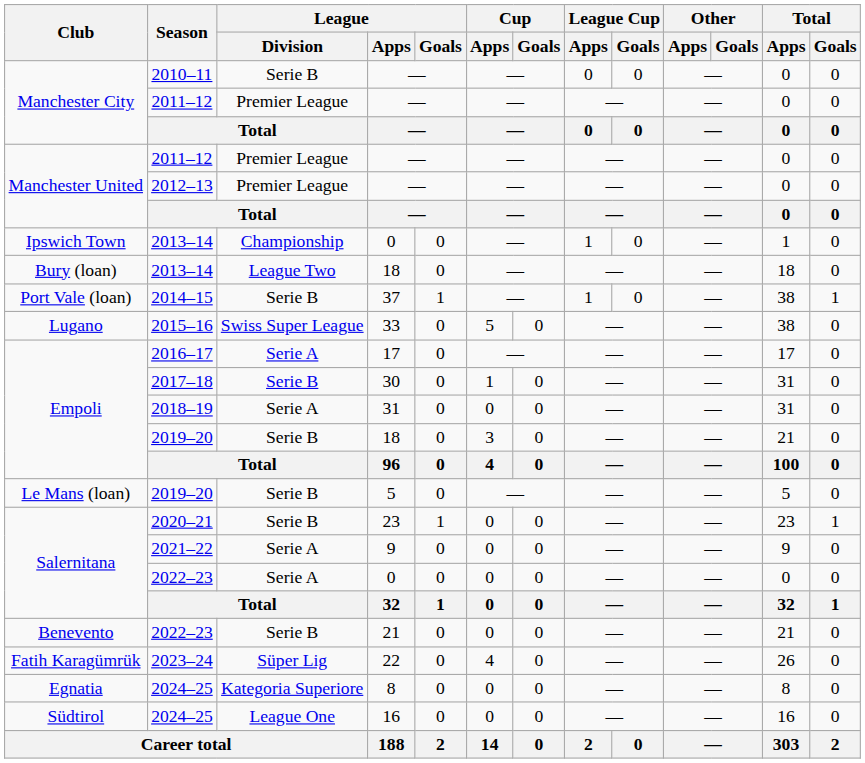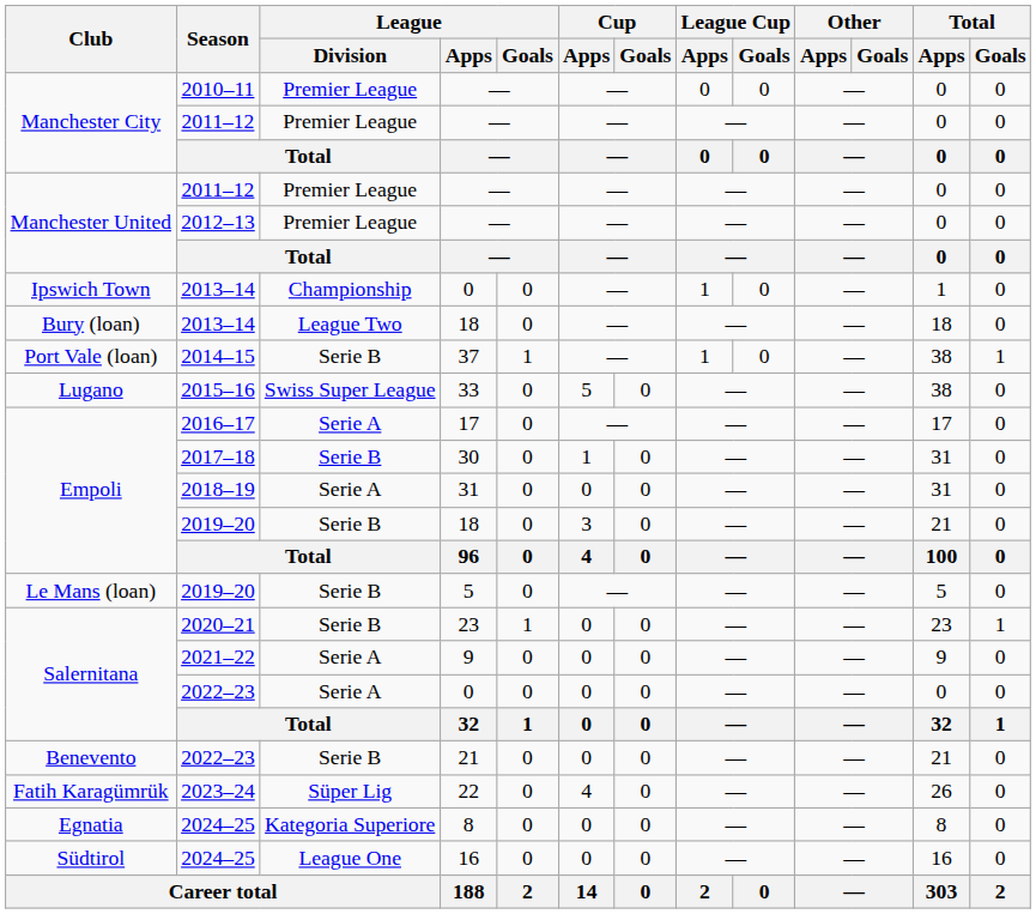 <table class="wikitable" style="text-align:center">
 <tr>
 <th rowspan="2">Club</th>
 <th rowspan="2">Season</th>
 <th colspan="3">League</th>
 <th colspan="2">Cup</th>
 <th colspan="2">League Cup</th>
 <th colspan="2">Other</th>
 <th colspan="2">Total</th>
 </tr>
 <tr>
 <th>Division</th>
 <th>Apps</th>
 <th>Goals</th>
 <th>Apps</th>
 <th>Goals</th>
 <th>Apps</th>
 <th>Goals</th>
 <th>Apps</th>
 <th>Goals</th>
 <th>Apps</th>
 <th>Goals</th>
 </tr>
 <tr>
 <td rowspan="3"><a href='#'>Manchester City</a></td>
 <td><a href='#'>2010–11</a></td>
-<td>Serie B</td>
+<td><a href='#'>Premier League</a></td>
 <td colspan="2">—</td>
 <td colspan="2">—</td>
 <td>0</td>
 <td>0</td>
 <td colspan="2">—</td>
 <td>0</td>
 <td>0</td>
 </tr>
 <tr>
 <td><a href='#'>2011–12</a></td>
 <td>Premier League</td>
 <td colspan="2">—</td>
 <td colspan="2">—</td>
 <td colspan="2">—</td>
 <td colspan="2">—</td>
 <td>0</td>
 <td>0</td>
 </tr>
 <tr>
 <th colspan="2">Total</th>
 <th colspan="2">—</th>
 <th colspan="2">—</th>
 <th>0</th>
 <th>0</th>
 <th colspan="2">—</th>
 <th>0</th>
 <th>0</th>
 </tr>
 <tr>
 <td rowspan="3"><a href='#'>Manchester United</a></td>
 <td><a href='#'>2011–12</a></td>
 <td>Premier League</td>
 <td colspan="2">—</td>
 <td colspan="2">—</td>
 <td colspan="2">—</td>
 <td colspan="2">—</td>
 <td>0</td>
 <td>0</td>
 </tr>
 <tr>
 <td><a href='#'>2012–13</a></td>
 <td>Premier League</td>
 <td colspan="2">—</td>
 <td colspan="2">—</td>
 <td colspan="2">—</td>
 <td colspan="2">—</td>
 <td>0</td>
 <td>0</td>
 </tr>
 <tr>
 <th colspan="2">Total</th>
 <th colspan="2">—</th>
 <th colspan="2">—</th>
 <th colspan="2">—</th>
 <th colspan="2">—</th>
 <th>0</th>
 <th>0</th>
 </tr>
 <tr>
 <td rowspan="1"><a href='#'>Ipswich Town</a></td>
 <td><a href='#'>2013–14</a></td>
 <td><a href='#'>Championship</a></td>
 <td>0</td>
 <td>0</td>
 <td colspan="2">—</td>
 <td>1</td>
 <td>0</td>
 <td colspan="2">—</td>
 <td>1</td>
 <td>0</td>
 </tr>
 <tr>
 <td><a href='#'>Bury</a> (loan)</td>
 <td><a href='#'>2013–14</a></td>
 <td><a href='#'>League Two</a></td>
 <td>18</td>
 <td>0</td>
 <td colspan="2">—</td>
 <td colspan="2">—</td>
 <td colspan="2">—</td>
 <td>18</td>
 <td>0</td>
 </tr>
 <tr>
 <td><a href='#'>Port Vale</a> (loan)</td>
 <td><a href='#'>2014–15</a></td>
 <td>Serie B</td>
 <td>37</td>
 <td>1</td>
 <td colspan="2">—</td>
 <td>1</td>
 <td>0</td>
 <td colspan="2">—</td>
 <td>38</td>
 <td>1</td>
 </tr>
 <tr>
 <td><a href='#'>Lugano</a></td>
 <td><a href='#'>2015–16</a></td>
 <td><a href='#'>Swiss Super League</a></td>
 <td>33</td>
 <td>0</td>
 <td>5</td>
 <td>0</td>
 <td colspan="2">—</td>
 <td colspan="2">—</td>
 <td>38</td>
 <td>0</td>
 </tr>
 <tr>
 <td rowspan="5"><a href='#'>Empoli</a></td>
 <td><a href='#'>2016–17</a></td>
 <td><a href='#'>Serie A</a></td>
 <td>17</td>
 <td>0</td>
 <td colspan="2">—</td>
 <td colspan="2">—</td>
 <td colspan="2">—</td>
 <td>17</td>
 <td>0</td>
 </tr>
 <tr>
 <td><a href='#'>2017–18</a></td>
 <td><a href='#'>Serie B</a></td>
 <td>30</td>
 <td>0</td>
 <td>1</td>
 <td>0</td>
 <td colspan="2">—</td>
 <td colspan="2">—</td>
 <td>31</td>
 <td>0</td>
 </tr>
 <tr>
 <td><a href='#'>2018–19</a></td>
 <td>Serie A</td>
 <td>31</td>
 <td>0</td>
 <td>0</td>
 <td>0</td>
 <td colspan="2">—</td>
 <td colspan="2">—</td>
 <td>31</td>
 <td>0</td>
 </tr>
 <tr>
 <td><a href='#'>2019–20</a></td>
 <td>Serie B</td>
 <td>18</td>
 <td>0</td>
 <td>3</td>
 <td>0</td>
 <td colspan="2">—</td>
 <td colspan="2">—</td>
 <td>21</td>
 <td>0</td>
 </tr>
 <tr>
 <th colspan="2">Total</th>
 <th>96</th>
 <th>0</th>
 <th>4</th>
 <th>0</th>
 <th colspan="2">—</th>
 <th colspan="2">—</th>
 <th>100</th>
 <th>0</th>
 </tr>
 <tr>
 <td><a href='#'>Le Mans</a> (loan)</td>
 <td><a href='#'>2019–20</a></td>
 <td>Serie B</td>
 <td>5</td>
 <td>0</td>
 <td colspan="2">—</td>
 <td colspan="2">—</td>
 <td colspan="2">—</td>
 <td>5</td>
 <td>0</td>
 </tr>
 <tr>
 <td rowspan="4"><a href='#'>Salernitana</a></td>
 <td><a href='#'>2020–21</a></td>
 <td>Serie B</td>
 <td>23</td>
 <td>1</td>
 <td>0</td>
 <td>0</td>
 <td colspan="2">—</td>
 <td colspan="2">—</td>
 <td>23</td>
 <td>1</td>
 </tr>
 <tr>
 <td><a href='#'>2021–22</a></td>
 <td>Serie A</td>
 <td>9</td>
 <td>0</td>
 <td>0</td>
 <td>0</td>
 <td colspan="2">—</td>
 <td colspan="2">—</td>
 <td>9</td>
 <td>0</td>
 </tr>
 <tr>
 <td><a href='#'>2022–23</a></td>
 <td>Serie A</td>
 <td>0</td>
 <td>0</td>
 <td>0</td>
 <td>0</td>
 <td colspan="2">—</td>
 <td colspan="2">—</td>
 <td>0</td>
 <td>0</td>
 </tr>
 <tr>
 <th colspan="2">Total</th>
 <th>32</th>
 <th>1</th>
 <th>0</th>
 <th>0</th>
 <th colspan="2">—</th>
 <th colspan="2">—</th>
 <th>32</th>
 <th>1</th>
 </tr>
 <tr>
 <td><a href='#'>Benevento</a></td>
 <td><a href='#'>2022–23</a></td>
 <td>Serie B</td>
 <td>21</td>
 <td>0</td>
 <td>0</td>
 <td>0</td>
 <td colspan="2">—</td>
 <td colspan="2">—</td>
 <td>21</td>
 <td>0</td>
 </tr>
 <tr>
 <td><a href='#'>Fatih Karagümrük</a></td>
 <td><a href='#'>2023–24</a></td>
 <td><a href='#'>Süper Lig</a></td>
 <td>22</td>
 <td>0</td>
 <td>4</td>
 <td>0</td>
 <td colspan="2">—</td>
 <td colspan="2">—</td>
 <td>26</td>
 <td>0</td>
 </tr>
 <tr>
 <td><a href='#'>Egnatia</a></td>
 <td><a href='#'>2024–25</a></td>
 <td><a href='#'>Kategoria Superiore</a></td>
 <td>8</td>
 <td>0</td>
 <td>0</td>
 <td>0</td>
 <td colspan="2">—</td>
 <td colspan="2">—</td>
 <td>8</td>
 <td>0</td>
 </tr>
 <tr>
 <td><a href='#'>Südtirol</a></td>
 <td><a href='#'>2024–25</a></td>
 <td><a href='#'>League One</a></td>
 <td>16</td>
 <td>0</td>
 <td>0</td>
 <td>0</td>
 <td colspan="2">—</td>
 <td colspan="2">—</td>
 <td>16</td>
 <td>0</td>
 </tr>
 <tr>
 <th colspan="3">Career total</th>
 <th>188</th>
 <th>2</th>
 <th>14</th>
 <th>0</th>
 <th>2</th>
 <th>0</th>
 <th colspan="2">—</th>
 <th>303</th>
 <th>2</th>
 </tr>
 </table>
